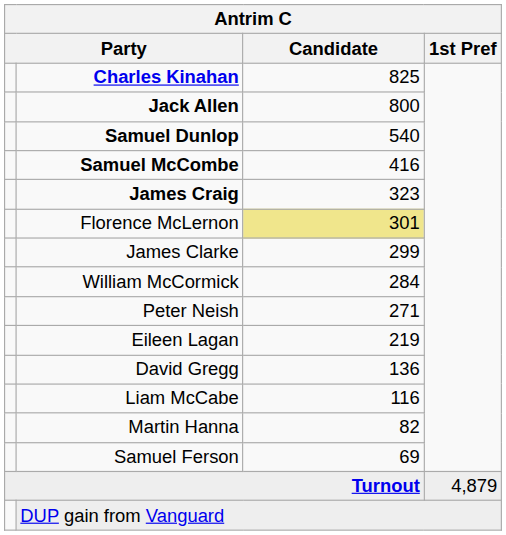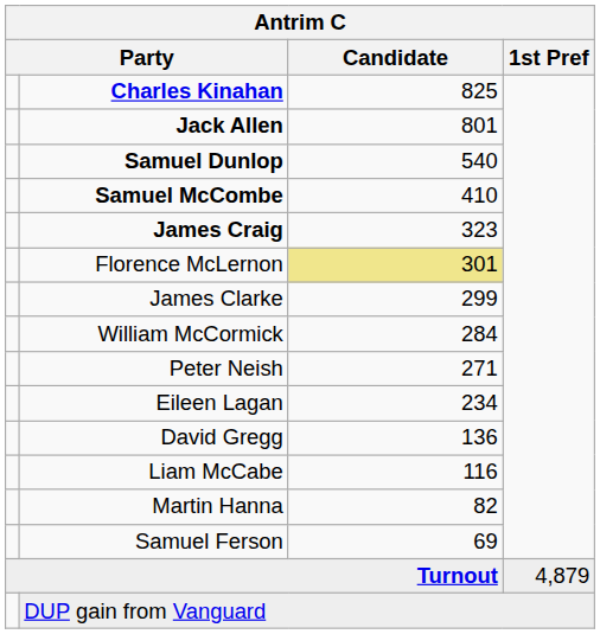 <table class="wikitable">
 <tr>
 <th colspan="4" align="center">Antrim C</th>
 </tr>
 <tr>
 <th colspan="2" align="center" width=200>Party</th>
 <th width=150>Candidate</th>
 <th width=60>1st Pref</th>
 </tr>
 <tr>
 <td></td>
 <td align="right"><strong><a href='#'>Charles Kinahan</a></strong></td>
 <td align="right">825</td>
 </tr>
 <tr>
 <td></td>
 <td align="right"><strong>Jack Allen</strong></td>
-<td align="right">800</td>
+<td align="right">801</td>
 </tr>
 <tr>
 <td></td>
 <td align="right"><strong>Samuel Dunlop</strong></td>
 <td align="right">540</td>
 </tr>
 <tr>
 <td></td>
 <td align="right"><strong>Samuel McCombe</strong></td>
-<td align="right">416</td>
+<td align="right">410</td>
 </tr>
 <tr>
 <td></td>
 <td align="right"><strong>James Craig</strong></td>
 <td align="right">323</td>
 </tr>
 <tr>
 <td></td>
 <td align="right">Florence McLernon</td>
 <td align="right" style="background: khaki;">301</td>
 </tr>
 <tr>
 <td></td>
 <td align="right">James Clarke</td>
 <td align="right">299</td>
 </tr>
 <tr>
 <td></td>
 <td align="right">William McCormick</td>
 <td align="right">284</td>
 </tr>
 <tr>
 <td></td>
 <td align="right">Peter Neish</td>
 <td align="right">271</td>
 </tr>
 <tr>
 <td></td>
 <td align="right">Eileen Lagan</td>
-<td align="right">219</td>
+<td align="right">234</td>
 </tr>
 <tr>
 <td></td>
 <td align="right">David Gregg</td>
 <td align="right">136</td>
 </tr>
 <tr>
 <td></td>
 <td align="right">Liam McCabe</td>
 <td align="right">116</td>
 </tr>
 <tr>
 <td></td>
 <td align="right">Martin Hanna</td>
 <td align="right">82</td>
 </tr>
 <tr>
 <td></td>
 <td align="right">Samuel Ferson</td>
 <td align="right">69</td>
 </tr>
 <tr bgcolor="EEEEEE">
 <td colspan=3 align="right"><strong><a href='#'>Turnout</a></strong></td>
 <td align="right">4,879</td>
 </tr>
 <tr>
 <td bgcolor=></td>
 <td colspan=3 bgcolor="EEEEEE"><a href='#'>DUP</a> gain from <a href='#'>Vanguard</a></td>
 </tr>
 </table>
